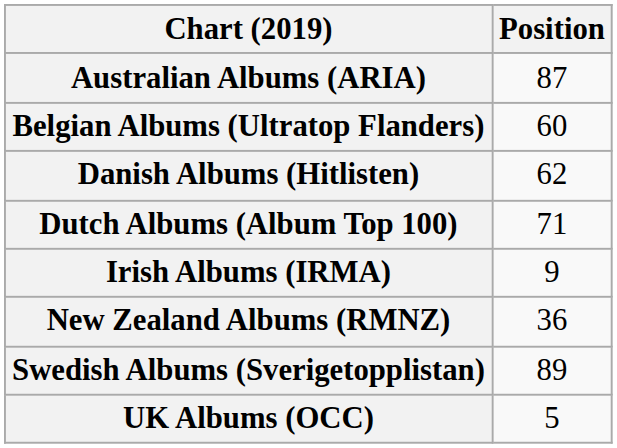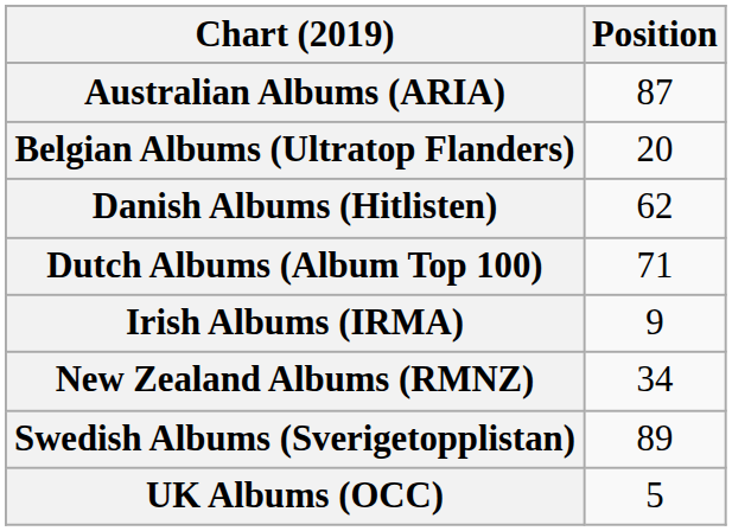 <table class="wikitable sortable plainrowheaders" style="text-align:center">
 <tr>
 <th scope="col">Chart (2019)</th>
 <th scope="col">Position</th>
 </tr>
 <tr>
 <th scope="row">Australian Albums (ARIA)</th>
 <td>87</td>
 </tr>
 <tr>
 <th scope="row">Belgian Albums (Ultratop Flanders)</th>
-<td>60</td>
+<td>20</td>
 </tr>
 <tr>
 <th scope="row">Danish Albums (Hitlisten)</th>
 <td>62</td>
 </tr>
 <tr>
 <th scope="row">Dutch Albums (Album Top 100)</th>
 <td>71</td>
 </tr>
 <tr>
 <th scope="row">Irish Albums (IRMA)</th>
 <td>9</td>
 </tr>
 <tr>
 <th scope="row">New Zealand Albums (RMNZ)</th>
-<td>36</td>
+<td>34</td>
 </tr>
 <tr>
 <th scope="row">Swedish Albums (Sverigetopplistan)</th>
 <td>89</td>
 </tr>
 <tr>
 <th scope="row">UK Albums (OCC)</th>
 <td>5</td>
 </tr>
 </table>
